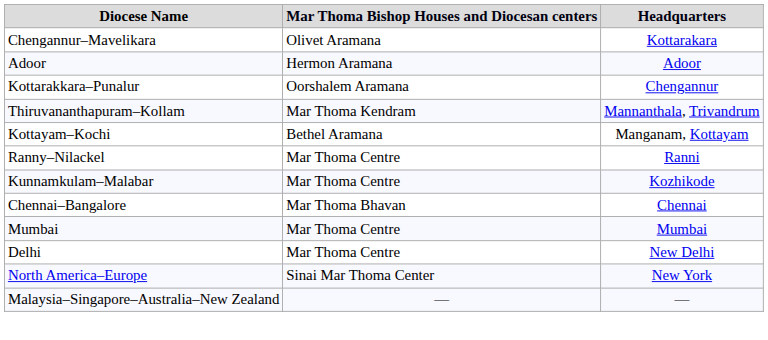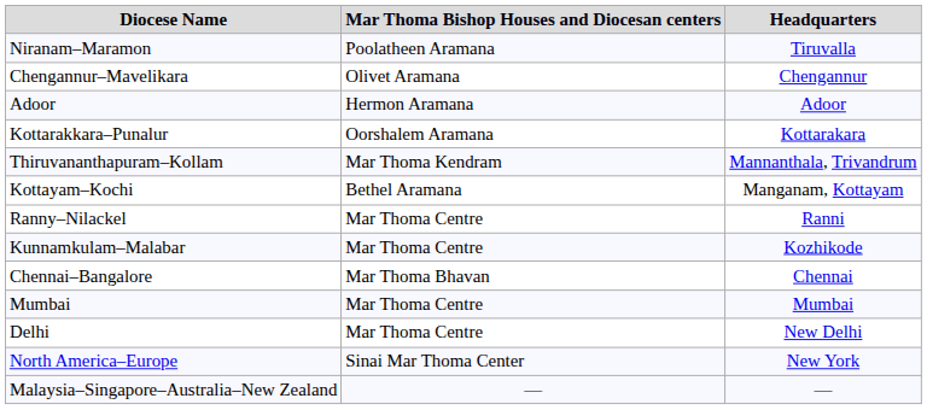 <table class="wikitable" style="width: auto;float: center">
 <tr>
 <th style="background:#dcdcdc; width:auto; color:#001:">Diocese Name</th>
 <th style="background:#dcdcdc; width:auto; color:#001;">Mar Thoma Bishop Houses and Diocesan centers</th>
 <th style="background:#dcdcdc; width:auto; color:#001;">Headquarters</th>
 </tr>
+<tr style="vertical-align:top; background:#f8f8ff;">
+<td>Niranam–Maramon</td>
+<td>Poolatheen Aramana</td>
+<td style="text-align: center;"><a href='#'>Tiruvalla</a></td>
+</tr>
 <tr style="vertical-align:top; background:#fff;">
 <td>Chengannur–Mavelikara</td>
 <td>Olivet Aramana</td>
-<td style="text-align: center;"><a href='#'>Kottarakara</a></td>
+<td style="text-align: center;"><a href='#'>Chengannur</a></td>
 </tr>
 <tr style="vertical-align:top; background:#f8f8ff;">
 <td>Adoor</td>
 <td>Hermon Aramana</td>
 <td style="text-align: center;"><a href='#'>Adoor</a></td>
 </tr>
 <tr style="vertical-align:top; background:#fff;">
 <td>Kottarakkara–Punalur</td>
 <td>Oorshalem Aramana</td>
-<td style="text-align: center;"><a href='#'>Chengannur</a></td>
+<td style="text-align: center;"><a href='#'>Kottarakara</a></td>
 </tr>
 <tr style="vertical-align:top; background:#f8f8ff;">
 <td>Thiruvananthapuram–Kollam</td>
 <td>Mar Thoma Kendram</td>
 <td style="text-align: center;"><a href='#'>Mannanthala</a>, <a href='#'>Trivandrum</a></td>
 </tr>
 <tr style="vertical-align:top; background:#fff;">
 <td>Kottayam–Kochi</td>
 <td>Bethel Aramana</td>
 <td style="text-align: center;">Manganam, <a href='#'>Kottayam</a></td>
 </tr>
 <tr style="vertical-align:top; background:#fff;">
 <td>Ranny–Nilackel</td>
 <td>Mar Thoma Centre</td>
 <td style="text-align: center;"><a href='#'>Ranni</a></td>
 </tr>
 <tr style="vertical-align:top; background:#f8f8ff;">
 <td>Kunnamkulam–Malabar</td>
 <td>Mar Thoma Centre</td>
 <td style="text-align: center;"><a href='#'>Kozhikode</a></td>
 </tr>
 <tr style="vertical-align:top; background:#fff;">
 <td>Chennai–Bangalore</td>
 <td>Mar Thoma Bhavan</td>
 <td style="text-align: center;"><a href='#'>Chennai</a></td>
 </tr>
 <tr style="vertical-align:top; background:#f8f8ff;">
 <td>Mumbai</td>
 <td>Mar Thoma Centre</td>
 <td style="text-align: center;"><a href='#'>Mumbai</a></td>
 </tr>
 <tr style="vertical-align:top; background:#fff;">
 <td>Delhi</td>
 <td>Mar Thoma Centre</td>
 <td style="text-align: center;"><a href='#'>New Delhi</a></td>
 </tr>
 <tr style="vertical-align:top; background:#f8f8ff;">
 <td><a href='#'>North America–Europe</a></td>
 <td>Sinai Mar Thoma Center</td>
 <td style="text-align: center;"><a href='#'>New York</a></td>
 </tr>
 <tr style="vertical-align:top; background:#f8f8ff;">
 <td>Malaysia–Singapore–Australia–New Zealand</td>
 <td style="text-align: center;">—</td>
 <td style="text-align: center;">—</td>
 </tr>
 </table>
